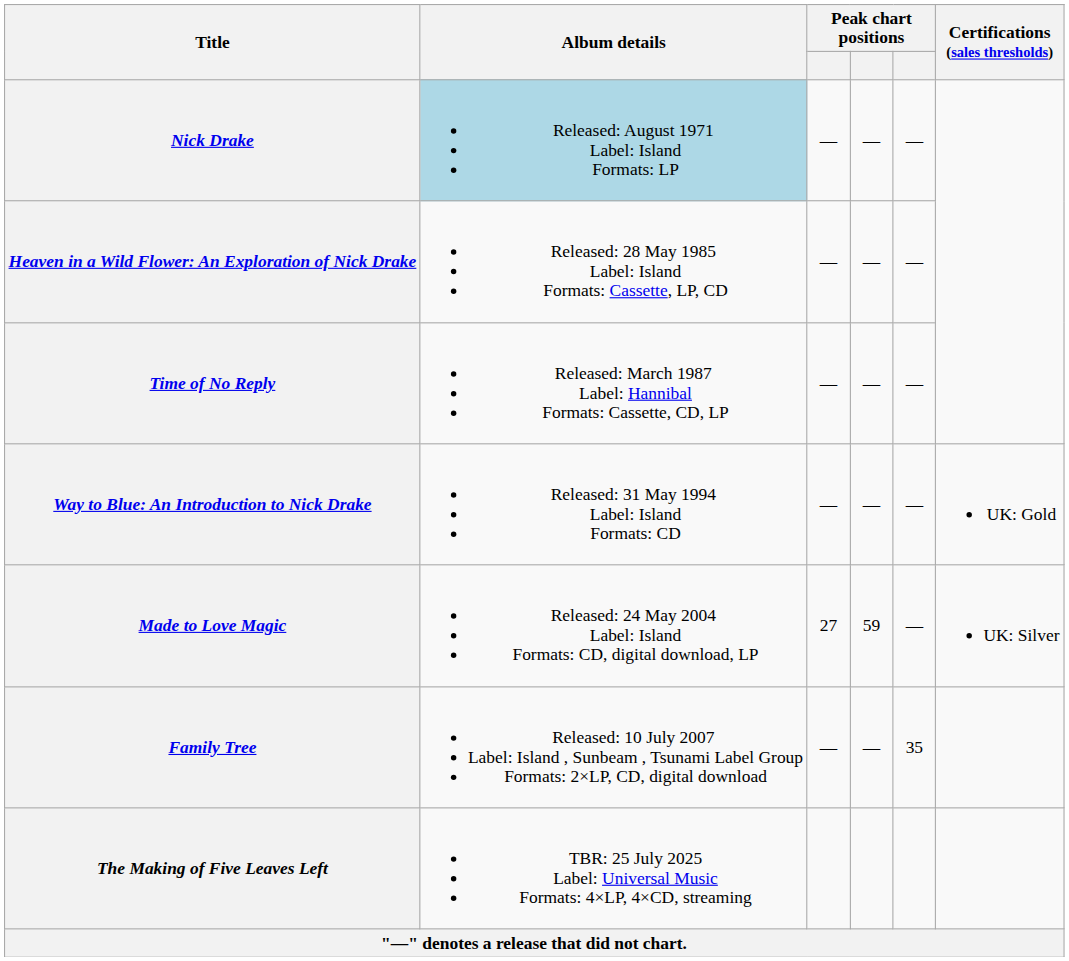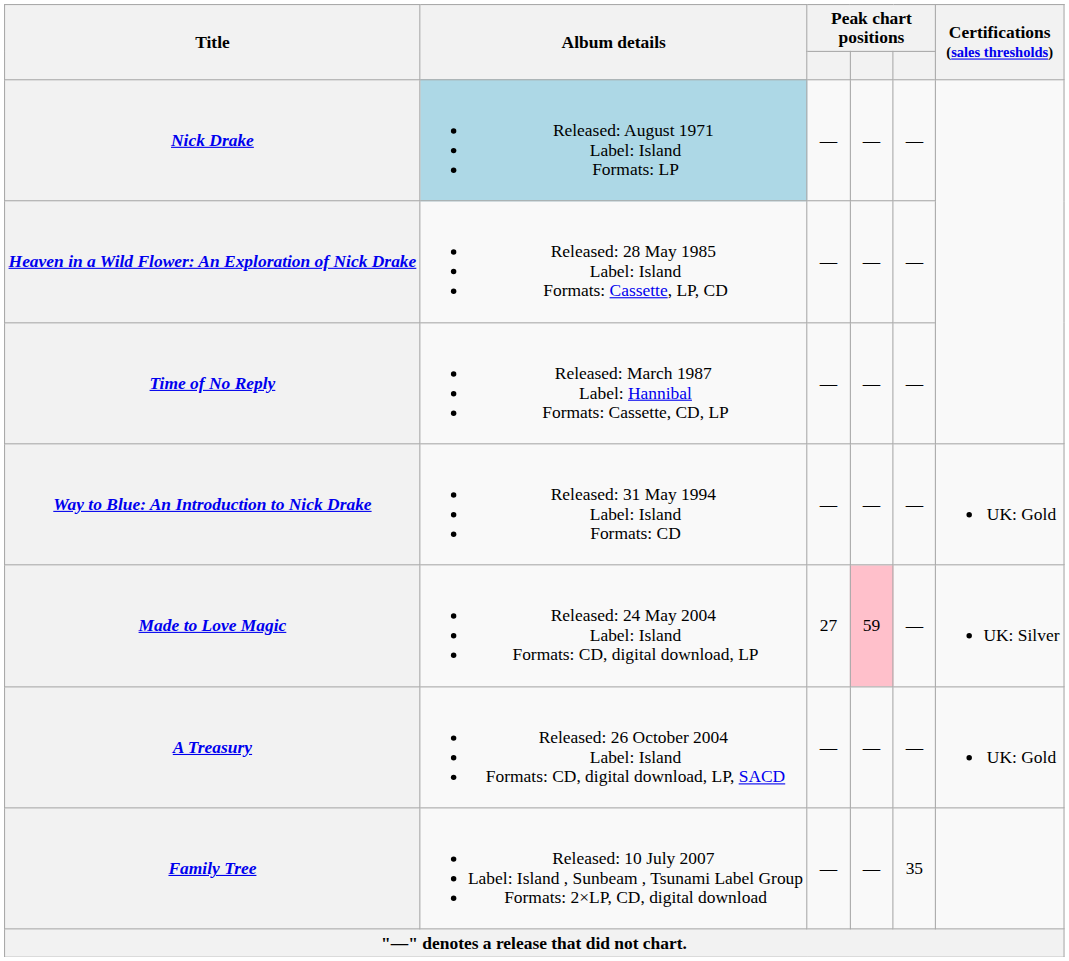 <table class="wikitable plainrowheaders" style="text-align:center">
 <tr>
 <th scope="col" rowspan="2">Title</th>
 <th scope="col" rowspan="2">Album details</th>
 <th scope="col" colspan="3">Peak chart positions</th>
 <th scope="col" rowspan="2">Certifications<br><small>(<a href='#'>sales thresholds</a>)</small></th>
 </tr>
 <tr>
 <th style="width:2em"><br></th>
 <th style="width:2em"><br></th>
 <th style="width:2em"><br></th>
 </tr>
 <tr>
 <th scope="row"><em><a href='#'>Nick Drake</a></em></th>
 <td style="background: lightblue;"><br><ul><li>Released: August 1971 </li><li>Label: Island </li><li>Formats: LP</li></ul></td>
 <td>—</td>
 <td>—</td>
 <td>—</td>
 <td rowspan="3"></td>
 </tr>
 <tr>
 <th scope="row"><em><a href='#'>Heaven in a Wild Flower: An Exploration of Nick Drake</a></em></th>
 <td><br><ul><li>Released: 28 May 1985 </li><li>Label: Island </li><li>Formats: <a href='#'>Cassette</a>, LP, CD</li></ul></td>
 <td>—</td>
 <td>—</td>
 <td>—</td>
 </tr>
 <tr>
 <th scope="row"><em><a href='#'>Time of No Reply</a></em></th>
 <td><br><ul><li>Released: March 1987 </li><li>Label: <a href='#'>Hannibal</a> </li><li>Formats: Cassette, CD, LP</li></ul></td>
 <td>—</td>
 <td>—</td>
 <td>—</td>
 </tr>
 <tr>
 <th scope="row"><em><a href='#'>Way to Blue: An Introduction to Nick Drake</a></em></th>
 <td><br><ul><li>Released: 31 May 1994 </li><li>Label: Island </li><li>Formats: CD</li></ul></td>
 <td>—</td>
 <td>—</td>
 <td>—</td>
 <td><br><ul><li>UK: Gold</li></ul></td>
 </tr>
 <tr>
 <th scope="row"><em><a href='#'>Made to Love Magic</a></em></th>
 <td><br><ul><li>Released: 24 May 2004 </li><li>Label: Island </li><li>Formats: CD, digital download, LP</li></ul></td>
 <td>27</td>
-<td>59</td>
+<td style="background: pink;">59</td>
 <td>—</td>
 <td><br><ul><li>UK: Silver</li></ul></td>
+</tr>
+<tr>
+<th scope="row"><em><a href='#'>A Treasury</a></em></th>
+<td><br><ul><li>Released: 26 October 2004 </li><li>Label: Island </li><li>Formats: CD, digital download, LP, <a href='#'>SACD</a></li></ul></td>
+<td>—</td>
+<td>—</td>
+<td>—</td>
+<td><br><ul><li>UK: Gold</li></ul></td>
 </tr>
 <tr>
 <th scope="row"><em><a href='#'>Family Tree</a></em></th>
 <td><br><ul><li>Released: 10 July 2007 </li><li>Label: Island , Sunbeam , Tsunami Label Group </li><li>Formats: 2×LP, CD, digital download</li></ul></td>
 <td>—</td>
 <td>—</td>
 <td>35</td>
 <td></td>
 </tr>
 <tr>
-<th scope="row"><em>The Making of Five Leaves Left</em></th>
-<td><br><ul><li>TBR: 25 July 2025</li><li>Label: <a href='#'>Universal Music</a></li><li>Formats: 4×LP, 4×CD, streaming</li></ul></td>
-<td></td>
-<td></td>
-<td></td>
-<td></td>
-</tr>
-<tr>
 <th scope="row" colspan="6" style="text-align:center">"—" denotes a release that did not chart.</th>
 </tr>
 </table>
